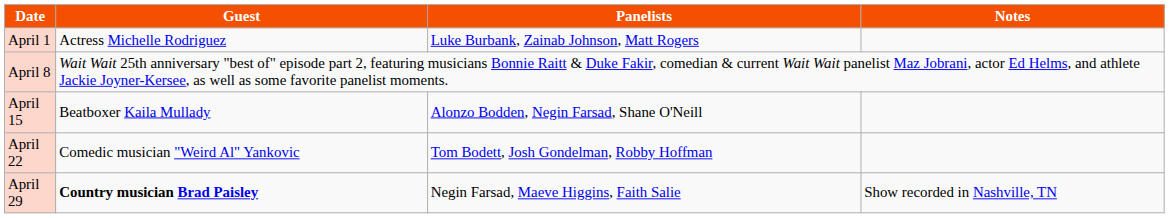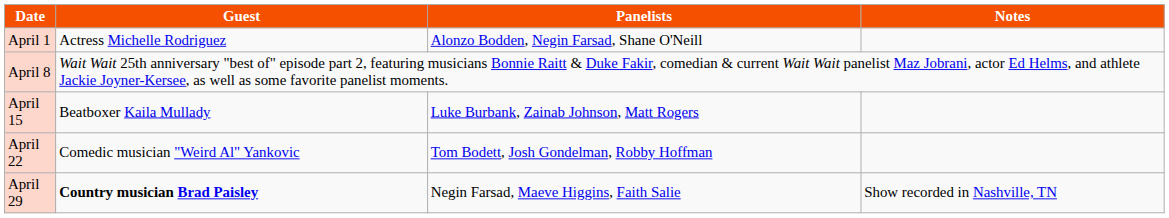 <table class="wikitable">
 <tr>
 <th style="background:#f55000;color:#FFFFFF;">Date</th>
 <th style="background:#f55000;color:#FFFFFF;">Guest</th>
 <th style="background:#f55000;color:#FFFFFF;">Panelists</th>
 <th style="background:#f55000;color:#FFFFFF;">Notes</th>
 </tr>
 <tr>
 <td style="background:#FDD6CC;color:#000000;">April 1</td>
 <td>Actress <a href='#'>Michelle Rodriguez</a></td>
-<td><a href='#'>Luke Burbank</a>, <a href='#'>Zainab Johnson</a>, <a href='#'>Matt Rogers</a></td>
+<td><a href='#'>Alonzo Bodden</a>, <a href='#'>Negin Farsad</a>, Shane O'Neill</td>
 <td></td>
 </tr>
 <tr>
 <td style="background:#FDD6CC;color:#000000;">April 8</td>
 <td colspan=3><em>Wait Wait</em> 25th anniversary "best of" episode part 2, featuring musicians <a href='#'>Bonnie Raitt</a> & <a href='#'>Duke Fakir</a>, comedian & current <em>Wait Wait</em> panelist <a href='#'>Maz Jobrani</a>, actor <a href='#'>Ed Helms</a>, and athlete <a href='#'>Jackie Joyner-Kersee</a>, as well as some favorite panelist moments.</td>
 </tr>
 <tr>
 <td style="background:#FDD6CC;color:#000000;">April 15</td>
 <td>Beatboxer <a href='#'>Kaila Mullady</a></td>
-<td><a href='#'>Alonzo Bodden</a>, <a href='#'>Negin Farsad</a>, Shane O'Neill</td>
+<td><a href='#'>Luke Burbank</a>, <a href='#'>Zainab Johnson</a>, <a href='#'>Matt Rogers</a></td>
 <td></td>
 </tr>
 <tr>
 <td style="background:#FDD6CC;color:#000000;">April 22</td>
 <td>Comedic musician <a href='#'>"Weird Al" Yankovic</a></td>
 <td><a href='#'>Tom Bodett</a>, <a href='#'>Josh Gondelman</a>, <a href='#'>Robby Hoffman</a></td>
 <td></td>
 </tr>
 <tr>
 <td style="background:#FDD6CC;color:#000000;">April 29</td>
 <td><strong>Country musician <a href='#'>Brad Paisley</a></strong></td>
 <td>Negin Farsad, <a href='#'>Maeve Higgins</a>, <a href='#'>Faith Salie</a></td>
 <td>Show recorded in <a href='#'>Nashville, TN</a> </td>
 </tr>
 </table>
